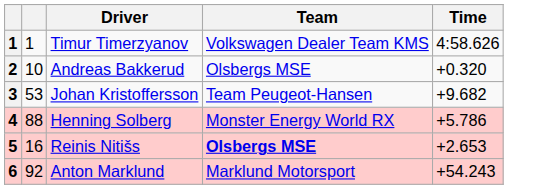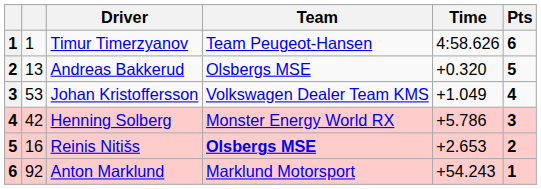 <table class=wikitable style="font-size:95%">
 <tr>
 <th></th>
 <th></th>
 <th>Driver</th>
 <th>Team</th>
 <th>Time</th>
+<th>Pts</th>
 </tr>
 <tr>
 <th>1</th>
 <td>1</td>
 <td> <a href='#'>Timur Timerzyanov</a></td>
-<td><a href='#'>Volkswagen Dealer Team KMS</a></td>
+<td><a href='#'>Team Peugeot-Hansen</a></td>
 <td>4:58.626</td>
+<td><strong>6</strong></td>
 </tr>
 <tr>
 <th>2</th>
-<td>10</td>
+<td>13</td>
 <td> <a href='#'>Andreas Bakkerud</a></td>
 <td><a href='#'>Olsbergs MSE</a></td>
 <td>+0.320</td>
+<td><strong>5</strong></td>
 </tr>
 <tr>
 <th>3</th>
 <td>53</td>
 <td> <a href='#'>Johan Kristoffersson</a></td>
-<td><a href='#'>Team Peugeot-Hansen</a></td>
-<td>+9.682</td>
+<td><a href='#'>Volkswagen Dealer Team KMS</a></td>
+<td>+1.049</td>
+<td><strong>4</strong></td>
 </tr>
 <tr>
 <th style="background:#ffcccc;">4</th>
-<td style="background:#ffcccc;">88</td>
+<td style="background:#ffcccc;">42</td>
 <td style="background:#ffcccc;"> <a href='#'>Henning Solberg</a></td>
 <td style="background:#ffcccc;"><a href='#'>Monster Energy World RX</a></td>
 <td style="background:#ffcccc;">+5.786</td>
+<td style="background:#ffcccc;"><strong>3</strong></td>
 </tr>
 <tr>
 <th style="background:#ffcccc;">5</th>
 <td style="background:#ffcccc;">16</td>
 <td style="background:#ffcccc;"> <a href='#'>Reinis Nitišs</a></td>
 <td style="background:#ffcccc;"><strong><a href='#'>Olsbergs MSE</a></strong></td>
 <td style="background:#ffcccc;">+2.653</td>
+<td style="background:#ffcccc;"><strong>2</strong></td>
 </tr>
 <tr>
 <th style="background:#ffcccc;">6</th>
 <td style="background:#ffcccc;">92</td>
 <td style="background:#ffcccc;"> <a href='#'>Anton Marklund</a></td>
 <td style="background:#ffcccc;"><a href='#'>Marklund Motorsport</a></td>
 <td style="background:#ffcccc;">+54.243</td>
+<td style="background:#ffcccc;"><strong>1</strong></td>
 </tr>
 </table>
